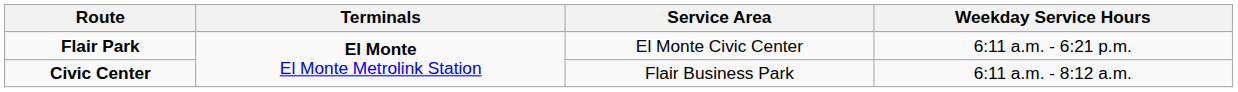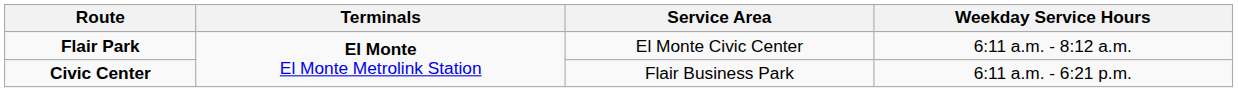 <table class="wikitable" style="text-align:center; width:90%">
 <tr>
 <th>Route</th>
 <th><strong>Terminals</strong></th>
 <th>Service Area</th>
 <th>Weekday Service Hours</th>
 </tr>
 <tr>
 <td><strong>Flair Park</strong></td>
 <td rowspan="2"><strong>El Monte</strong> <br><a href='#'>El Monte Metrolink Station</a></td>
 <td>El Monte Civic Center</td>
-<td>6:11 a.m. - 6:21 p.m.</td>
+<td>6:11 a.m. - 8:12 a.m.</td>
 </tr>
 <tr>
 <td><strong>Civic Center</strong></td>
 <td>Flair Business Park</td>
-<td>6:11 a.m. - 8:12 a.m.</td>
+<td>6:11 a.m. - 6:21 p.m.</td>
 </tr>
 </table>
